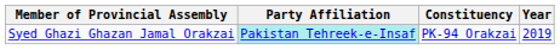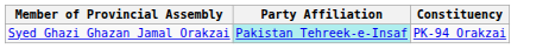 <table class="wikitable sortable">
 <tr>
 <th>Member of Provincial Assembly</th>
 <th>Party Affiliation</th>
 <th>Constituency</th>
-<th>Year</th>
 </tr>
 <tr>
 <td><a href='#'>Syed Ghazi Ghazan Jamal Orakzai</a></td>
 <td style="background: paleturquoise;"><a href='#'>Pakistan Tehreek-e-Insaf</a></td>
 <td><a href='#'>PK-94 Orakzai</a></td>
-<td><a href='#'>2019</a></td>
 </tr>
 </table>
